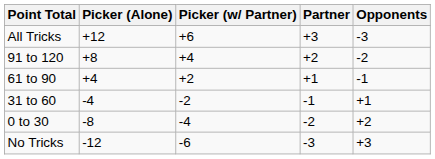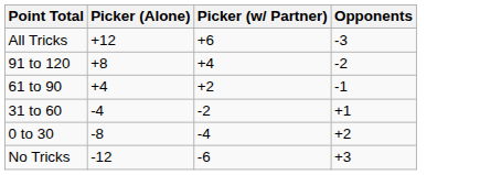 <table class="wikitable">
 <tr>
 <th>Point Total</th>
 <th>Picker (Alone)</th>
 <th>Picker (w/ Partner)</th>
-<th>Partner</th>
 <th>Opponents</th>
 </tr>
 <tr>
 <td>All Tricks</td>
 <td>+12</td>
 <td>+6</td>
-<td>+3</td>
 <td>-3</td>
 </tr>
 <tr>
 <td>91 to 120</td>
 <td>+8</td>
 <td>+4</td>
-<td>+2</td>
 <td>-2</td>
 </tr>
 <tr>
 <td>61 to 90</td>
 <td>+4</td>
 <td>+2</td>
-<td>+1</td>
 <td>-1</td>
 </tr>
 <tr>
 <td>31 to 60</td>
 <td>-4</td>
 <td>-2</td>
-<td>-1</td>
 <td>+1</td>
 </tr>
 <tr>
 <td>0 to 30</td>
 <td>-8</td>
 <td>-4</td>
-<td>-2</td>
 <td>+2</td>
 </tr>
 <tr>
 <td>No Tricks</td>
 <td>-12</td>
 <td>-6</td>
-<td>-3</td>
 <td>+3</td>
 </tr>
 </table>
